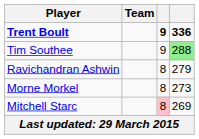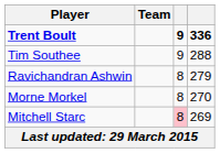 <table class="wikitable sortable" style="text-align:center">
 <tr>
 <th class="unsortable">Player</th>
 <th>Team</th>
 <th></th>
 <th></th>
 </tr>
 <tr>
 <td style="text-align:left"><strong><a href='#'>Trent Boult</a></strong></td>
 <td style="text-align:left"><strong></strong></td>
 <td><strong>9</strong></td>
 <td><strong>336</strong></td>
 </tr>
 <tr>
 <td style="text-align:left"><a href='#'>Tim Southee</a></td>
 <td style="text-align:left"></td>
 <td>9</td>
-<td style="background: lightgreen;">288</td>
+<td>288</td>
 </tr>
 <tr>
 <td style="text-align:left"><a href='#'>Ravichandran Ashwin</a></td>
 <td style="text-align:left"></td>
 <td>8</td>
 <td>279</td>
 </tr>
 <tr>
 <td style="text-align:left"><a href='#'>Morne Morkel</a></td>
 <td style="text-align:left"></td>
 <td>8</td>
-<td>273</td>
+<td>270</td>
 </tr>
 <tr>
 <td style="text-align:left"><a href='#'>Mitchell Starc</a></td>
 <td style="text-align:left"></td>
 <td style="background: pink;">8</td>
 <td>269</td>
 </tr>
 <tr>
 <th colspan=5><em>Last updated: 29 March 2015</em></th>
 </tr>
 </table>
